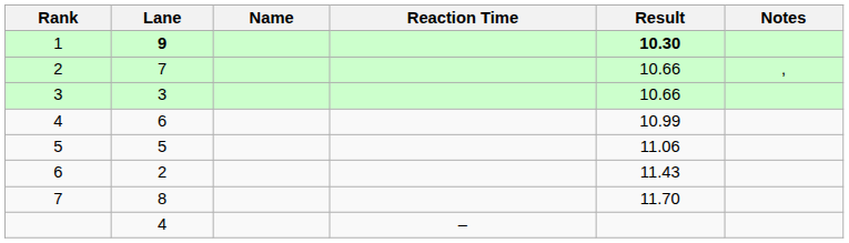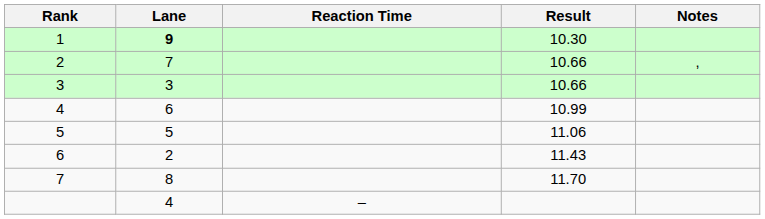 <table class="wikitable" style="text-align:center;width: 65%">
 <tr>
 <th>Rank</th>
 <th>Lane</th>
-<th>Name</th>
 <th>Reaction Time</th>
 <th>Result</th>
 <th>Notes</th>
 </tr>
 <tr bgcolor=ccffcc>
 <td>1</td>
 <td><strong>9</strong></td>
-<td align="left"></td>
 <td></td>
-<td><strong>10.30</strong></td>
+<td>10.30</td>
 <td></td>
 </tr>
 <tr bgcolor=ccffcc>
 <td>2</td>
 <td>7</td>
-<td align="left"></td>
 <td></td>
 <td>10.66</td>
 <td>, </td>
 </tr>
 <tr bgcolor=ccffcc>
 <td>3</td>
 <td>3</td>
-<td align="left"></td>
 <td></td>
 <td>10.66</td>
 <td></td>
 </tr>
 <tr>
 <td>4</td>
 <td>6</td>
-<td align="left"></td>
 <td></td>
 <td>10.99</td>
 <td></td>
 </tr>
 <tr>
 <td>5</td>
 <td>5</td>
-<td align="left"></td>
 <td></td>
 <td>11.06</td>
 <td></td>
 </tr>
 <tr>
 <td>6</td>
 <td>2</td>
-<td align="left"></td>
 <td></td>
 <td>11.43</td>
 <td></td>
 </tr>
 <tr>
 <td>7</td>
 <td>8</td>
-<td align="left"></td>
 <td></td>
 <td>11.70</td>
 <td></td>
 </tr>
 <tr>
 <td></td>
 <td>4</td>
-<td align="left"></td>
 <td>–</td>
 <td></td>
 <td></td>
 </tr>
 </table>
